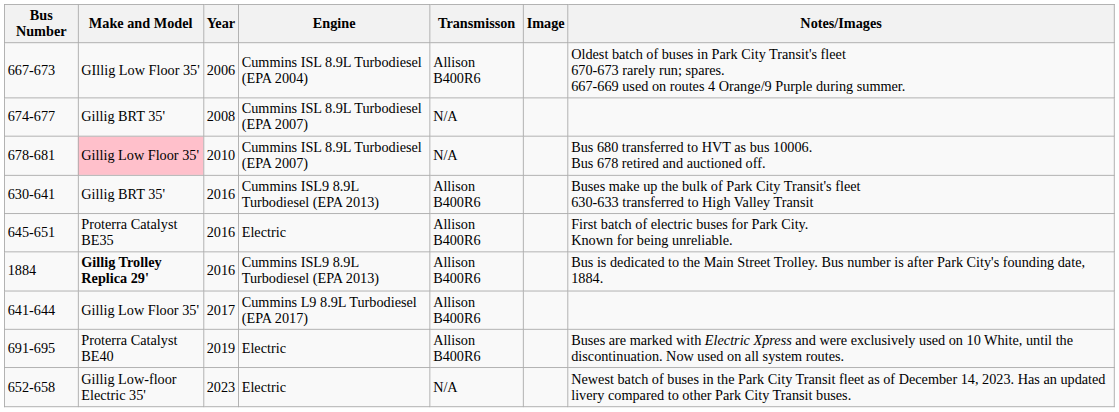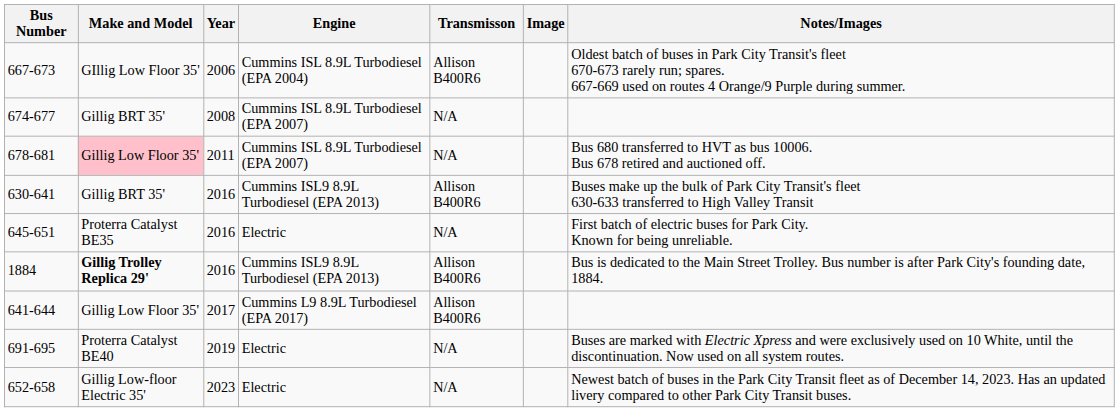 <table class="wikitable">
 <tr>
 <th>Bus Number</th>
 <th>Make and Model</th>
 <th>Year</th>
 <th>Engine</th>
 <th>Transmisson</th>
 <th>Image</th>
 <th>Notes/Images</th>
 </tr>
 <tr>
 <td>667-673</td>
 <td>GIllig Low Floor 35'</td>
 <td>2006</td>
 <td>Cummins ISL 8.9L Turbodiesel (EPA 2004)</td>
 <td>Allison B400R6</td>
 <td></td>
 <td>Oldest batch of buses in Park City Transit's fleet<br>670-673 rarely run; spares.<br>667-669 used on routes 4 Orange/9 Purple during summer.</td>
 </tr>
 <tr>
 <td>674-677</td>
 <td>Gillig BRT 35'</td>
 <td>2008</td>
 <td>Cummins ISL 8.9L Turbodiesel (EPA 2007)</td>
 <td>N/A</td>
 <td></td>
 <td></td>
 </tr>
 <tr>
 <td>678-681</td>
 <td style="background: pink;">Gillig Low Floor 35'</td>
-<td>2010</td>
+<td>2011</td>
 <td>Cummins ISL 8.9L Turbodiesel (EPA 2007)</td>
 <td>N/A</td>
 <td></td>
 <td>Bus 680 transferred to HVT as bus 10006.<br>Bus 678 retired and auctioned off.</td>
 </tr>
 <tr>
 <td>630-641</td>
 <td>Gillig BRT 35'</td>
 <td>2016</td>
 <td>Cummins ISL9 8.9L Turbodiesel (EPA 2013)</td>
 <td>Allison B400R6</td>
 <td></td>
 <td>Buses make up the bulk of Park City Transit's fleet<br>630-633 transferred to High Valley Transit</td>
 </tr>
 <tr>
 <td>645-651</td>
 <td>Proterra Catalyst BE35</td>
 <td>2016</td>
 <td>Electric</td>
-<td>Allison B400R6</td>
+<td>N/A</td>
 <td></td>
 <td>First batch of electric buses for Park City.<br>Known for being unreliable.</td>
 </tr>
 <tr>
 <td>1884</td>
 <td><strong>Gillig Trolley Replica 29'</strong></td>
 <td>2016</td>
 <td>Cummins ISL9 8.9L Turbodiesel (EPA 2013)</td>
 <td>Allison B400R6</td>
 <td></td>
 <td>Bus is dedicated to the Main Street Trolley. Bus number is after Park City's founding date, 1884. </td>
 </tr>
 <tr>
 <td>641-644</td>
 <td>Gillig Low Floor 35'</td>
 <td>2017</td>
 <td>Cummins L9 8.9L Turbodiesel (EPA 2017)</td>
 <td>Allison B400R6</td>
 <td></td>
 <td></td>
 </tr>
 <tr>
 <td>691-695</td>
 <td>Proterra Catalyst BE40</td>
 <td>2019</td>
 <td>Electric</td>
-<td>Allison B400R6</td>
+<td>N/A</td>
 <td></td>
 <td>Buses are marked with <em>Electric Xpress</em> and were exclusively used on 10 White, until the discontinuation. Now used on all system routes.</td>
 </tr>
 <tr>
 <td>652-658</td>
 <td>Gillig Low-floor Electric 35'</td>
 <td>2023</td>
 <td>Electric</td>
 <td>N/A</td>
 <td></td>
 <td>Newest batch of buses in the Park City Transit fleet as of December 14, 2023. Has an updated livery compared to other Park City Transit buses. </td>
 </tr>
 </table>
